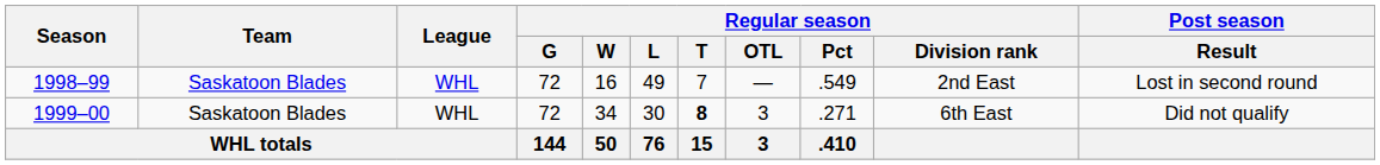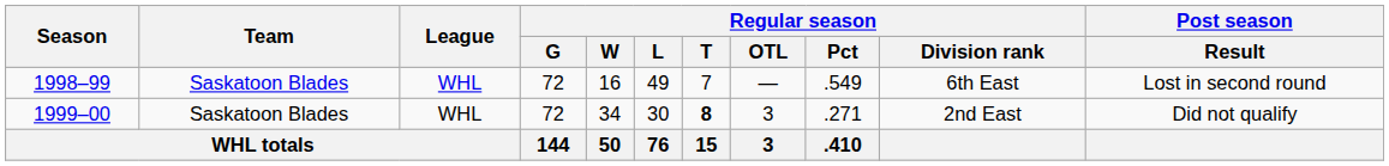 <table class="wikitable" style="font-size: 95%; text-align:center; width:70em;">
 <tr>
 <th rowspan="2">Season</th>
 <th rowspan="2">Team</th>
 <th rowspan="2">League</th>
 <th colspan="7"><a href='#'>Regular season</a></th>
 <th colspan="1"><a href='#'>Post season</a></th>
 </tr>
 <tr>
 <th>G</th>
 <th>W</th>
 <th>L</th>
 <th>T</th>
 <th>OTL</th>
 <th>Pct</th>
 <th>Division rank</th>
 <th>Result</th>
 </tr>
 <tr>
 <td><a href='#'>1998–99</a></td>
 <td><a href='#'>Saskatoon Blades</a></td>
 <td><a href='#'>WHL</a></td>
 <td>72</td>
 <td>16</td>
 <td>49</td>
 <td>7</td>
 <td>—</td>
 <td>.549</td>
-<td>2nd East</td>
+<td>6th East</td>
 <td>Lost in second round</td>
 </tr>
 <tr>
 <td><a href='#'>1999–00</a></td>
 <td>Saskatoon Blades</td>
 <td>WHL</td>
 <td>72</td>
 <td>34</td>
 <td>30</td>
 <td><strong>8</strong></td>
 <td>3</td>
 <td>.271</td>
-<td>6th East</td>
+<td>2nd East</td>
 <td>Did not qualify</td>
 </tr>
 <tr bgcolor="#e0e0e0">
 <th colspan="3">WHL totals</th>
 <th>144</th>
 <th>50</th>
 <th>76</th>
 <th>15</th>
 <th>3</th>
 <th>.410</th>
 <th></th>
 <th></th>
 </tr>
 </table>
